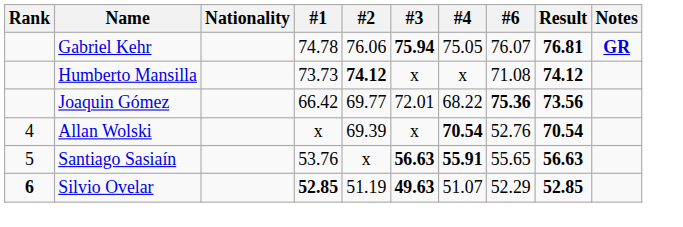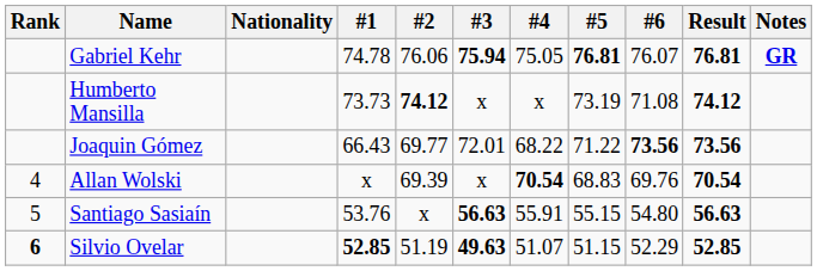 <table class="wikitable sortable" style="text-align:center">
 <tr>
 <th>Rank</th>
 <th>Name</th>
 <th>Nationality</th>
 <th>#1</th>
 <th>#2</th>
 <th>#3</th>
 <th>#4</th>
+<th>#5</th>
 <th>#6</th>
 <th>Result</th>
 <th>Notes</th>
 </tr>
 <tr>
 <td></td>
 <td align=left><a href='#'>Gabriel Kehr</a></td>
 <td align=left></td>
 <td>74.78</td>
 <td>76.06</td>
 <td><strong>75.94</strong></td>
 <td>75.05</td>
+<td><strong>76.81</strong></td>
 <td>76.07</td>
 <td><strong>76.81</strong></td>
 <td><strong><a href='#'>GR</a></strong></td>
 </tr>
 <tr>
 <td></td>
 <td align=left><a href='#'>Humberto Mansilla</a></td>
 <td align=left></td>
 <td>73.73</td>
 <td><strong>74.12</strong></td>
 <td>x</td>
 <td>x</td>
+<td>73.19</td>
 <td>71.08</td>
 <td><strong>74.12</strong></td>
 <td></td>
 </tr>
 <tr>
 <td></td>
 <td align=left><a href='#'>Joaquin Gómez</a></td>
 <td align=left></td>
-<td>66.42</td>
+<td>66.43</td>
 <td>69.77</td>
 <td>72.01</td>
 <td>68.22</td>
-<td><strong>75.36</strong></td>
+<td>71.22</td>
+<td><strong>73.56</strong></td>
 <td><strong>73.56</strong></td>
 <td></td>
 </tr>
 <tr>
 <td>4</td>
 <td align=left><a href='#'>Allan Wolski</a></td>
 <td align=left></td>
 <td>x</td>
 <td>69.39</td>
 <td>x</td>
 <td><strong>70.54</strong></td>
-<td>52.76</td>
+<td>68.83</td>
+<td>69.76</td>
 <td><strong>70.54</strong></td>
 <td></td>
 </tr>
 <tr>
 <td>5</td>
 <td align=left><a href='#'>Santiago Sasiaín</a></td>
 <td align=left></td>
 <td>53.76</td>
 <td>x</td>
 <td><strong>56.63</strong></td>
-<td><strong>55.91</strong></td>
-<td>55.65</td>
+<td>55.91</td>
+<td>55.15</td>
+<td>54.80</td>
 <td><strong>56.63</strong></td>
 <td></td>
 </tr>
 <tr>
 <td><strong>6</strong></td>
 <td align=left><a href='#'>Silvio Ovelar</a></td>
 <td align=left></td>
 <td><strong>52.85</strong></td>
 <td>51.19</td>
 <td><strong>49.63</strong></td>
 <td>51.07</td>
+<td>51.15</td>
 <td>52.29</td>
 <td><strong>52.85</strong></td>
 <td></td>
 </tr>
 </table>
